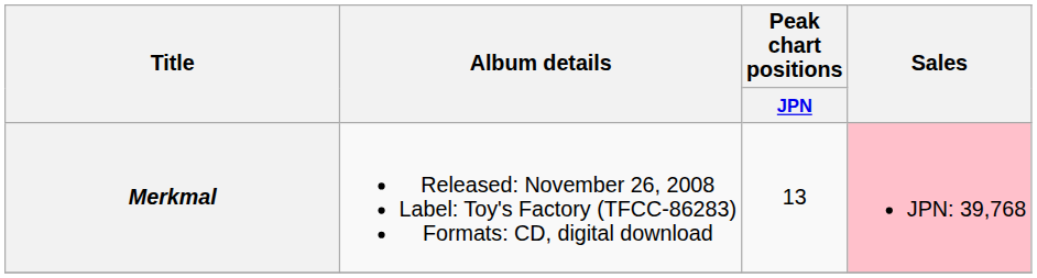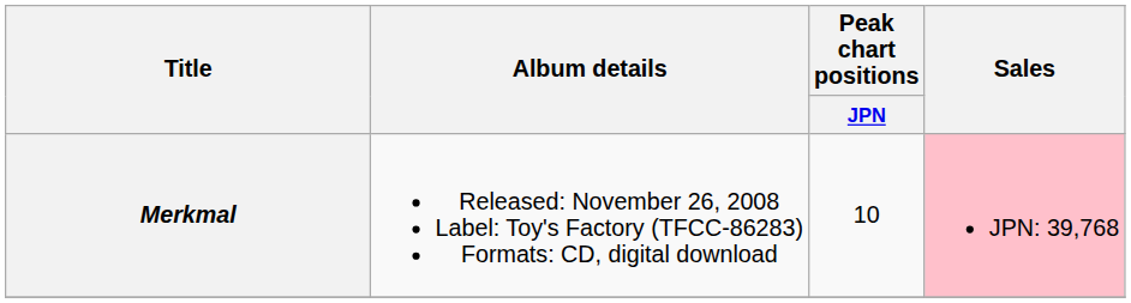 <table class="wikitable plainrowheaders" style="text-align:center;">
 <tr>
 <th rowspan="2" style="width:15em;">Title</th>
 <th rowspan="2">Album details</th>
 <th colspan="1">Peak chart positions</th>
 <th rowspan="2">Sales</th>
 </tr>
 <tr>
 <th style="width:3em;"><small><a href='#'>JPN</a></small><br></th>
 </tr>
 <tr>
 <th scope="row"><em>Merkmal</em></th>
 <td><br><ul><li>Released: November 26, 2008</li><li>Label: Toy's Factory (TFCC-86283)</li><li>Formats: CD, digital download</li></ul></td>
-<td>13</td>
+<td>10</td>
 <td style="background: pink;"><br><ul><li>JPN: 39,768</li></ul></td>
 </tr>
 <tr>
 </tr>
 </table>
